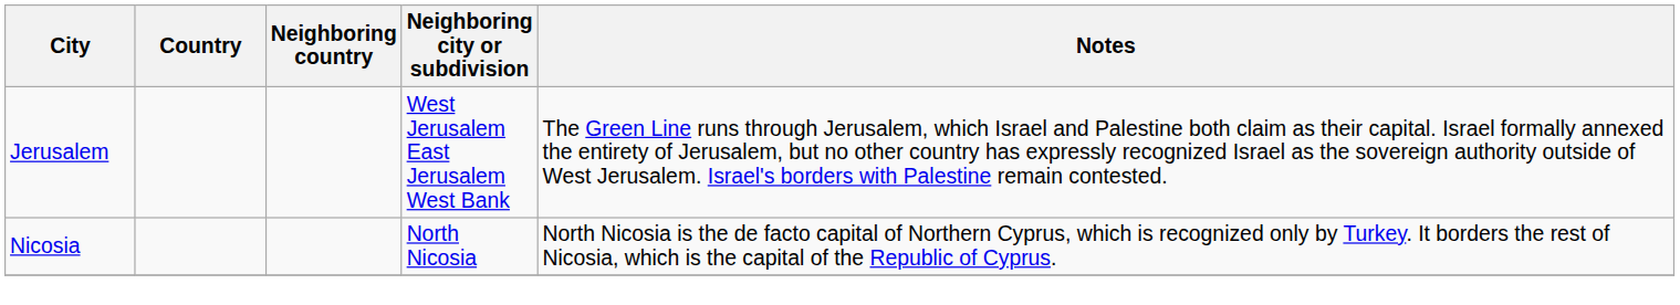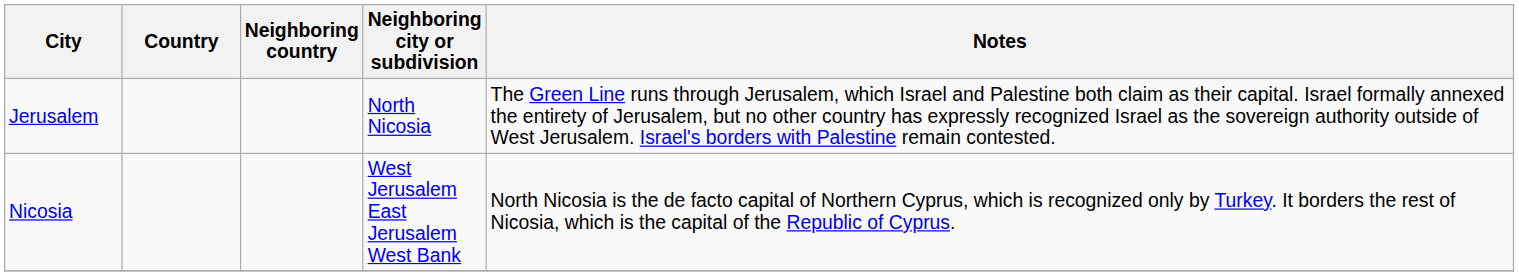 <table class="wikitable sortable">
 <tr>
 <th width="90">City</th>
 <th width="90">Country</th>
 <th width="90">Neighboring country</th>
 <th width="75">Neighboring city or subdivision</th>
 <th>Notes</th>
 </tr>
 <tr>
 <td><a href='#'>Jerusalem</a></td>
 <td> <br> </td>
 <td> <br> </td>
-<td><a href='#'>West Jerusalem</a> <br> <a href='#'>East Jerusalem</a> <br> <a href='#'>West Bank</a></td>
+<td><a href='#'>North Nicosia</a></td>
 <td>The <a href='#'>Green Line</a> runs through Jerusalem, which Israel and Palestine both claim as their capital. Israel formally annexed the entirety of Jerusalem, but no other country has expressly recognized Israel as the sovereign authority outside of West Jerusalem. <a href='#'>Israel's borders with Palestine</a> remain contested.</td>
 </tr>
 <tr>
 <td><a href='#'>Nicosia</a></td>
 <td></td>
 <td></td>
-<td><a href='#'>North Nicosia</a></td>
+<td><a href='#'>West Jerusalem</a> <br> <a href='#'>East Jerusalem</a> <br> <a href='#'>West Bank</a></td>
 <td>North Nicosia is the de facto capital of Northern Cyprus, which is recognized only by <a href='#'>Turkey</a>. It borders the rest of Nicosia, which is the capital of the <a href='#'>Republic of Cyprus</a>.</td>
 </tr>
 <tr>
 </tr>
 </table>
